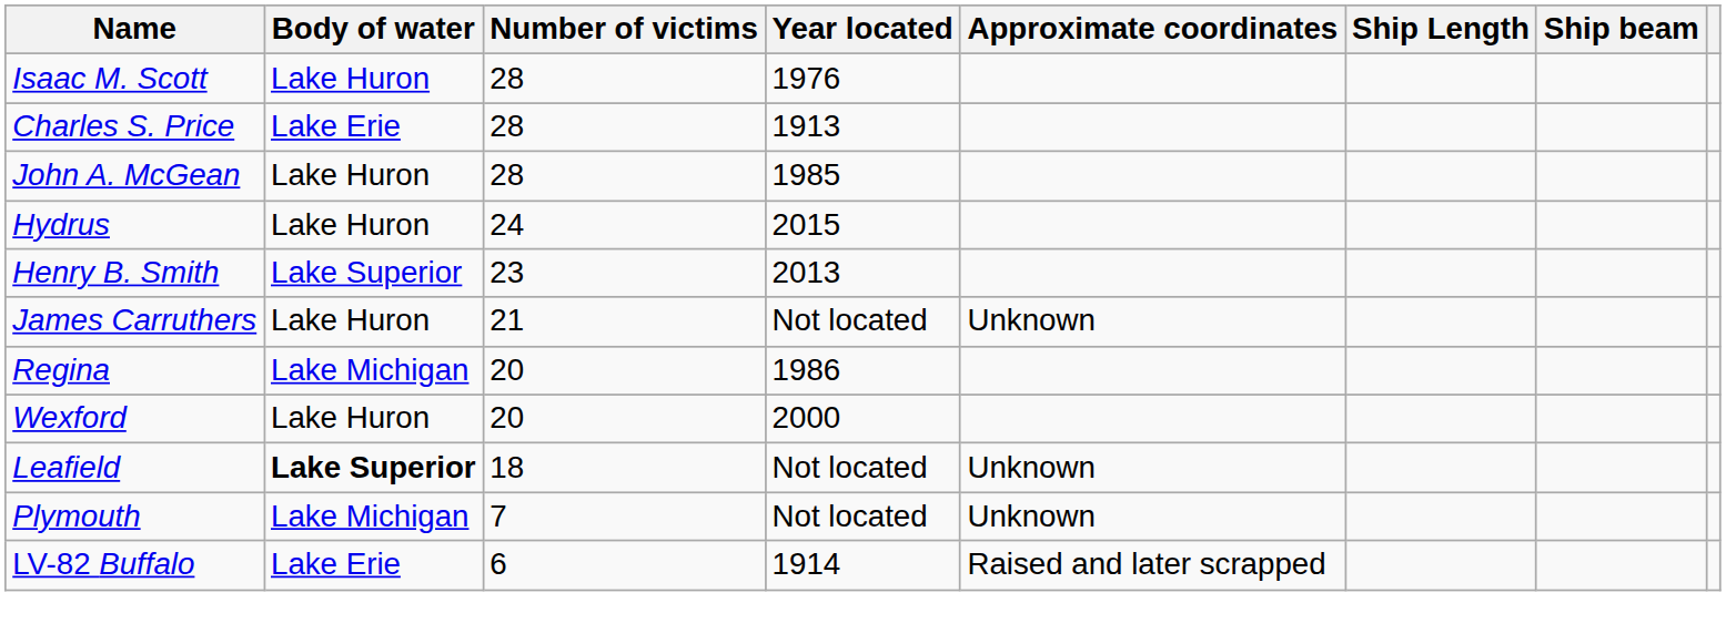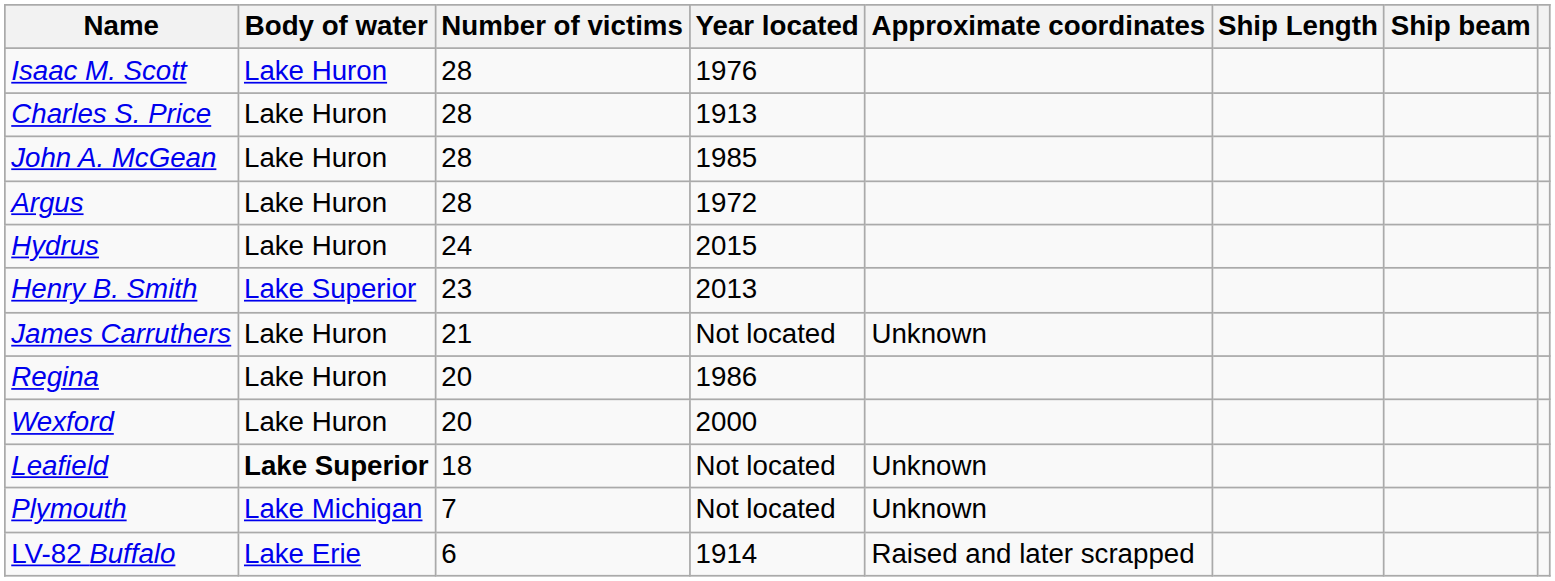 <table class="wikitable sortable">
 <tr>
 <th>Name</th>
 <th>Body of water</th>
 <th>Number of victims</th>
 <th>Year located</th>
 <th>Approximate coordinates</th>
 <th>Ship Length</th>
 <th>Ship beam</th>
 <th></th>
 </tr>
 <tr>
 <td><a href='#'><em>Isaac M. Scott</em></a></td>
 <td><a href='#'>Lake Huron</a></td>
 <td>28</td>
 <td>1976</td>
 <td></td>
 <td></td>
 <td></td>
 <td></td>
 </tr>
 <tr>
 <td><a href='#'><em>Charles S. Price</em></a></td>
-<td><a href='#'>Lake Erie</a></td>
+<td>Lake Huron</td>
 <td>28</td>
 <td>1913</td>
 <td></td>
 <td></td>
 <td></td>
 <td></td>
 </tr>
 <tr>
 <td><a href='#'><em>John A. McGean</em></a></td>
 <td>Lake Huron</td>
 <td>28</td>
 <td>1985</td>
+<td></td>
+<td></td>
+<td></td>
+<td></td>
+</tr>
+<tr>
+<td><a href='#'><em>Argus</em></a></td>
+<td>Lake Huron</td>
+<td>28</td>
+<td>1972</td>
 <td></td>
 <td></td>
 <td></td>
 <td></td>
 </tr>
 <tr>
 <td><a href='#'><em>Hydrus</em></a></td>
 <td>Lake Huron</td>
 <td>24</td>
 <td>2015</td>
 <td></td>
 <td></td>
 <td></td>
 <td></td>
 </tr>
 <tr>
 <td><a href='#'><em>Henry B. Smith</em></a></td>
 <td><a href='#'>Lake Superior</a></td>
 <td>23</td>
 <td>2013</td>
 <td></td>
 <td></td>
 <td></td>
 <td></td>
 </tr>
 <tr>
 <td><a href='#'><em>James Carruthers</em></a></td>
 <td>Lake Huron</td>
 <td>21</td>
 <td>Not located</td>
 <td>Unknown</td>
 <td></td>
 <td></td>
 <td></td>
 </tr>
 <tr>
 <td><a href='#'><em>Regina</em></a></td>
-<td><a href='#'>Lake Michigan</a></td>
+<td>Lake Huron</td>
 <td>20</td>
 <td>1986</td>
 <td></td>
 <td></td>
 <td></td>
 <td></td>
 </tr>
 <tr>
 <td><a href='#'><em>Wexford</em></a></td>
 <td>Lake Huron</td>
 <td>20</td>
 <td>2000</td>
 <td></td>
 <td></td>
 <td></td>
 <td></td>
 </tr>
 <tr>
 <td><a href='#'><em>Leafield</em></a></td>
 <td><strong>Lake Superior</strong></td>
 <td>18</td>
 <td>Not located</td>
 <td>Unknown</td>
 <td></td>
 <td></td>
 <td></td>
 </tr>
 <tr>
 <td><a href='#'><em>Plymouth</em></a></td>
 <td><a href='#'>Lake Michigan</a></td>
 <td>7</td>
 <td>Not located</td>
 <td>Unknown</td>
 <td></td>
 <td></td>
 <td></td>
 </tr>
 <tr>
 <td><a href='#'>LV-82 <em>Buffalo</em></a></td>
 <td><a href='#'>Lake Erie</a></td>
 <td>6</td>
 <td>1914</td>
 <td>Raised and later scrapped</td>
 <td></td>
 <td></td>
 <td></td>
 </tr>
 </table>
